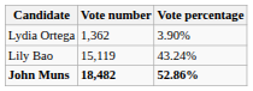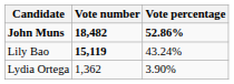 <table class="wikitable">
 <tr>
 <th>Candidate</th>
 <th>Vote number</th>
 <th>Vote percentage</th>
 </tr>
 <tr>
+<td><strong>John Muns</strong></td>
+<td><strong>18,482</strong></td>
+<td><strong>52.86%</strong></td>
+</tr>
+<tr>
+<td>Lily Bao</td>
+<td><strong>15,119</strong></td>
+<td>43.24%</td>
+</tr>
+<tr>
 <td>Lydia Ortega</td>
 <td>1,362</td>
 <td>3.90%</td>
 </tr>
-<tr>
-<td>Lily Bao</td>
-<td>15,119</td>
-<td>43.24%</td>
-</tr>
-<tr>
-<td><strong>John Muns</strong></td>
-<td><strong>18,482</strong></td>
-<td><strong>52.86%</strong></td>
-</tr>
 </table>
